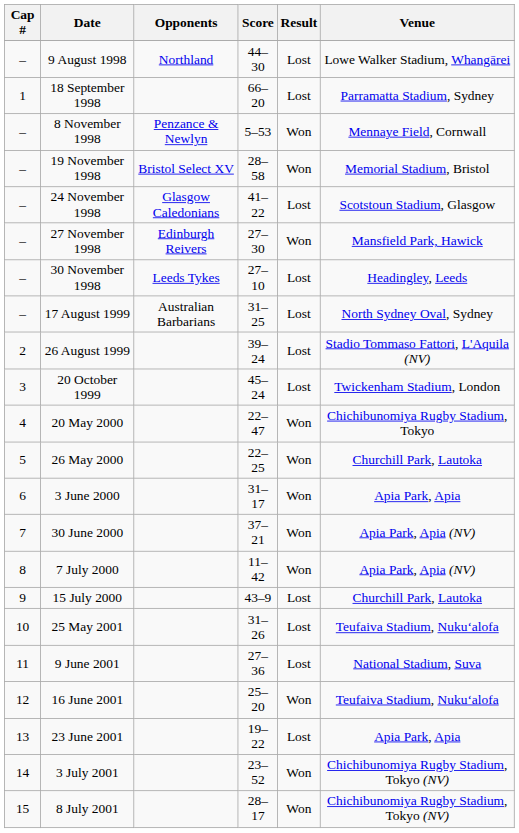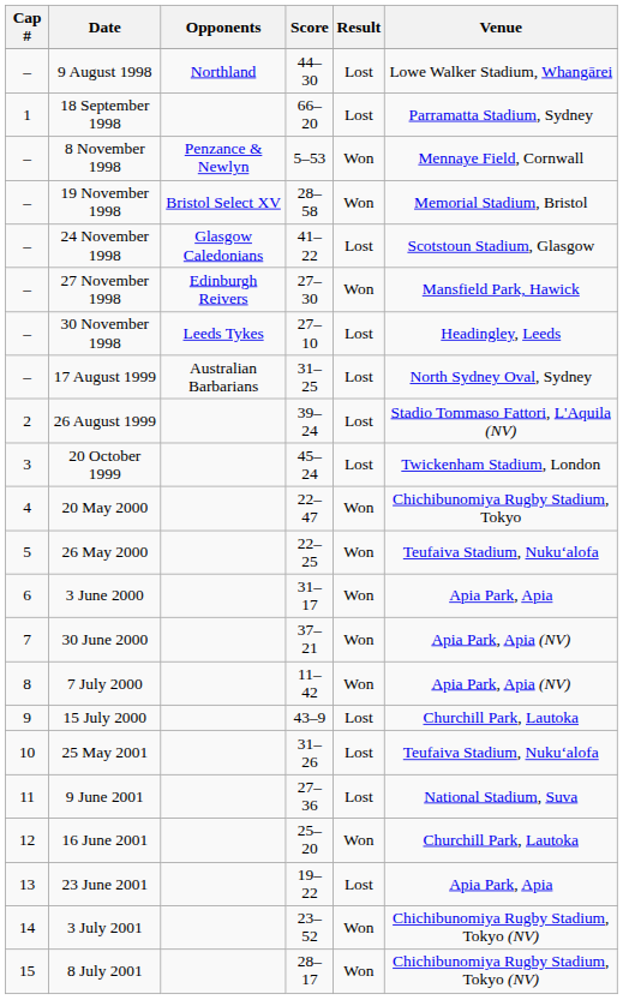 <table class="sortable wikitable" style="text-align: center;">
 <tr>
 <th>Cap #</th>
 <th>Date</th>
 <th>Opponents</th>
 <th>Score</th>
 <th>Result</th>
 <th>Venue</th>
 </tr>
 <tr bgcolor="#d0ffd0" align="center">
 </tr>
 <tr>
 <td>–</td>
 <td>9 August 1998</td>
 <td> <a href='#'>Northland</a></td>
 <td>44–30</td>
 <td>Lost</td>
 <td>Lowe Walker Stadium, <a href='#'>Whangārei</a></td>
 </tr>
 <tr>
 <td>1</td>
 <td>18 September 1998</td>
 <td></td>
 <td>66–20</td>
 <td>Lost</td>
 <td><a href='#'>Parramatta Stadium</a>, Sydney</td>
 </tr>
 <tr>
 <td>–</td>
 <td>8 November 1998</td>
 <td> <a href='#'>Penzance & Newlyn</a></td>
 <td>5–53</td>
 <td>Won</td>
 <td><a href='#'>Mennaye Field</a>, Cornwall</td>
 </tr>
 <tr>
 <td>–</td>
 <td>19 November 1998</td>
 <td> <a href='#'>Bristol Select XV</a></td>
 <td>28–58</td>
 <td>Won</td>
 <td><a href='#'>Memorial Stadium</a>, Bristol</td>
 </tr>
 <tr>
 <td>–</td>
 <td>24 November 1998</td>
 <td> <a href='#'>Glasgow Caledonians</a></td>
 <td>41–22</td>
 <td>Lost</td>
 <td><a href='#'>Scotstoun Stadium</a>, Glasgow</td>
 </tr>
 <tr>
 <td>–</td>
 <td>27 November 1998</td>
 <td> <a href='#'>Edinburgh Reivers</a></td>
 <td>27–30</td>
 <td>Won</td>
 <td><a href='#'>Mansfield Park, Hawick</a></td>
 </tr>
 <tr>
 <td>–</td>
 <td>30 November 1998</td>
 <td> <a href='#'>Leeds Tykes</a></td>
 <td>27–10</td>
 <td>Lost</td>
 <td><a href='#'>Headingley</a>, <a href='#'>Leeds</a></td>
 </tr>
 <tr>
 <td>–</td>
 <td>17 August 1999</td>
 <td> Australian Barbarians</td>
 <td>31–25</td>
 <td>Lost</td>
 <td><a href='#'>North Sydney Oval</a>, Sydney</td>
 </tr>
 <tr>
 <td>2</td>
 <td>26 August 1999</td>
 <td></td>
 <td>39–24</td>
 <td>Lost</td>
 <td><a href='#'>Stadio Tommaso Fattori</a>, <a href='#'>L'Aquila</a> <em>(NV)</em></td>
 </tr>
 <tr>
 <td>3</td>
 <td>20 October 1999</td>
 <td></td>
 <td>45–24</td>
 <td>Lost</td>
 <td><a href='#'>Twickenham Stadium</a>, London</td>
 </tr>
 <tr>
 <td>4</td>
 <td>20 May 2000</td>
 <td></td>
 <td>22–47</td>
 <td>Won</td>
 <td><a href='#'>Chichibunomiya Rugby Stadium</a>, Tokyo</td>
 </tr>
 <tr>
 <td>5</td>
 <td>26 May 2000</td>
 <td></td>
 <td>22–25</td>
 <td>Won</td>
-<td><a href='#'>Churchill Park</a>, <a href='#'>Lautoka</a></td>
+<td><a href='#'>Teufaiva Stadium</a>, <a href='#'>Nukuʻalofa</a></td>
 </tr>
 <tr>
 <td>6</td>
 <td>3 June 2000</td>
 <td></td>
 <td>31–17</td>
 <td>Won</td>
 <td><a href='#'>Apia Park</a>, <a href='#'>Apia</a></td>
 </tr>
 <tr>
 <td>7</td>
 <td>30 June 2000</td>
 <td></td>
 <td>37–21</td>
 <td>Won</td>
 <td><a href='#'>Apia Park</a>, <a href='#'>Apia</a> <em>(NV)</em></td>
 </tr>
 <tr>
 <td>8</td>
 <td>7 July 2000</td>
 <td></td>
 <td>11–42</td>
 <td>Won</td>
 <td><a href='#'>Apia Park</a>, <a href='#'>Apia</a> <em>(NV)</em></td>
 </tr>
 <tr>
 <td>9</td>
 <td>15 July 2000</td>
 <td></td>
 <td>43–9</td>
 <td>Lost</td>
 <td><a href='#'>Churchill Park</a>, <a href='#'>Lautoka</a></td>
 </tr>
 <tr>
 <td>10</td>
 <td>25 May 2001</td>
 <td></td>
 <td>31–26</td>
 <td>Lost</td>
 <td><a href='#'>Teufaiva Stadium</a>, <a href='#'>Nukuʻalofa</a></td>
 </tr>
 <tr>
 <td>11</td>
 <td>9 June 2001</td>
 <td></td>
 <td>27–36</td>
 <td>Lost</td>
 <td><a href='#'>National Stadium</a>, <a href='#'>Suva</a></td>
 </tr>
 <tr>
 <td>12</td>
 <td>16 June 2001</td>
 <td></td>
 <td>25–20</td>
 <td>Won</td>
-<td><a href='#'>Teufaiva Stadium</a>, <a href='#'>Nukuʻalofa</a></td>
+<td><a href='#'>Churchill Park</a>, <a href='#'>Lautoka</a></td>
 </tr>
 <tr>
 <td>13</td>
 <td>23 June 2001</td>
 <td></td>
 <td>19–22</td>
 <td>Lost</td>
 <td><a href='#'>Apia Park</a>, <a href='#'>Apia</a></td>
 </tr>
 <tr>
 <td>14</td>
 <td>3 July 2001</td>
 <td></td>
 <td>23–52</td>
 <td>Won</td>
 <td><a href='#'>Chichibunomiya Rugby Stadium</a>, Tokyo <em>(NV)</em></td>
 </tr>
 <tr>
 <td>15</td>
 <td>8 July 2001</td>
 <td></td>
 <td>28–17</td>
 <td>Won</td>
 <td><a href='#'>Chichibunomiya Rugby Stadium</a>, Tokyo <em>(NV)</em></td>
 </tr>
 </table>
